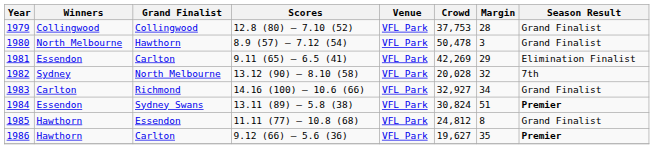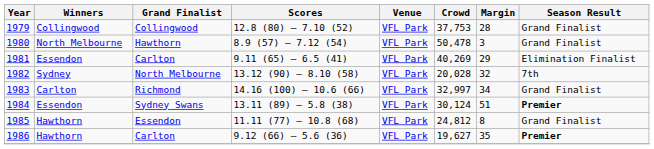 <table class="wikitable sortable" style="width:100%;">
 <tr style="background:#efefef;">
 <th>Year</th>
 <th>Winners</th>
 <th>Grand Finalist</th>
 <th>Scores</th>
 <th>Venue</th>
 <th>Crowd</th>
 <th>Margin</th>
 <th>Season Result</th>
 </tr>
 <tr>
 <td><a href='#'>1979</a></td>
 <td><a href='#'>Collingwood</a></td>
 <td><a href='#'>Collingwood</a></td>
 <td>12.8 (80) – 7.10 (52)</td>
 <td><a href='#'>VFL Park</a></td>
 <td>37,753</td>
 <td>28</td>
 <td>Grand Finalist</td>
 </tr>
 <tr>
 <td><a href='#'>1980</a></td>
 <td><a href='#'>North Melbourne</a></td>
 <td><a href='#'>Hawthorn</a></td>
 <td>8.9 (57) – 7.12 (54)</td>
 <td><a href='#'>VFL Park</a></td>
 <td>50,478</td>
 <td>3</td>
 <td>Grand Finalist</td>
 </tr>
 <tr>
 <td><a href='#'>1981</a></td>
 <td><a href='#'>Essendon</a></td>
 <td><a href='#'>Carlton</a></td>
 <td>9.11 (65) – 6.5 (41)</td>
 <td><a href='#'>VFL Park</a></td>
-<td>42,269</td>
+<td>40,269</td>
 <td>29</td>
 <td>Elimination Finalist</td>
 </tr>
 <tr>
 <td><a href='#'>1982</a></td>
 <td><a href='#'>Sydney</a></td>
 <td><a href='#'>North Melbourne</a></td>
 <td>13.12 (90) – 8.10 (58)</td>
 <td><a href='#'>VFL Park</a></td>
 <td>20,028</td>
 <td>32</td>
 <td>7th</td>
 </tr>
 <tr>
 <td><a href='#'>1983</a></td>
 <td><a href='#'>Carlton</a></td>
 <td><a href='#'>Richmond</a></td>
 <td>14.16 (100) – 10.6 (66)</td>
 <td><a href='#'>VFL Park</a></td>
-<td>32,927</td>
+<td>32,997</td>
 <td>34</td>
 <td>Grand Finalist</td>
 </tr>
 <tr>
 <td><a href='#'>1984</a></td>
 <td><a href='#'>Essendon</a></td>
 <td><a href='#'>Sydney Swans</a></td>
 <td>13.11 (89) – 5.8 (38)</td>
 <td><a href='#'>VFL Park</a></td>
-<td>30,824</td>
+<td>30,124</td>
 <td>51</td>
 <td><strong>Premier</strong></td>
 </tr>
 <tr>
 <td><a href='#'>1985</a></td>
 <td><a href='#'>Hawthorn</a></td>
 <td><a href='#'>Essendon</a></td>
 <td>11.11 (77) – 10.8 (68)</td>
 <td><a href='#'>VFL Park</a></td>
 <td>24,812</td>
 <td>8</td>
 <td>Grand Finalist</td>
 </tr>
 <tr>
 <td><a href='#'>1986</a></td>
 <td><a href='#'>Hawthorn</a></td>
 <td><a href='#'>Carlton</a></td>
 <td>9.12 (66) – 5.6 (36)</td>
 <td><a href='#'>VFL Park</a></td>
 <td>19,627</td>
 <td>35</td>
 <td><strong>Premier</strong></td>
 </tr>
 <tr>
 </tr>
 </table>
